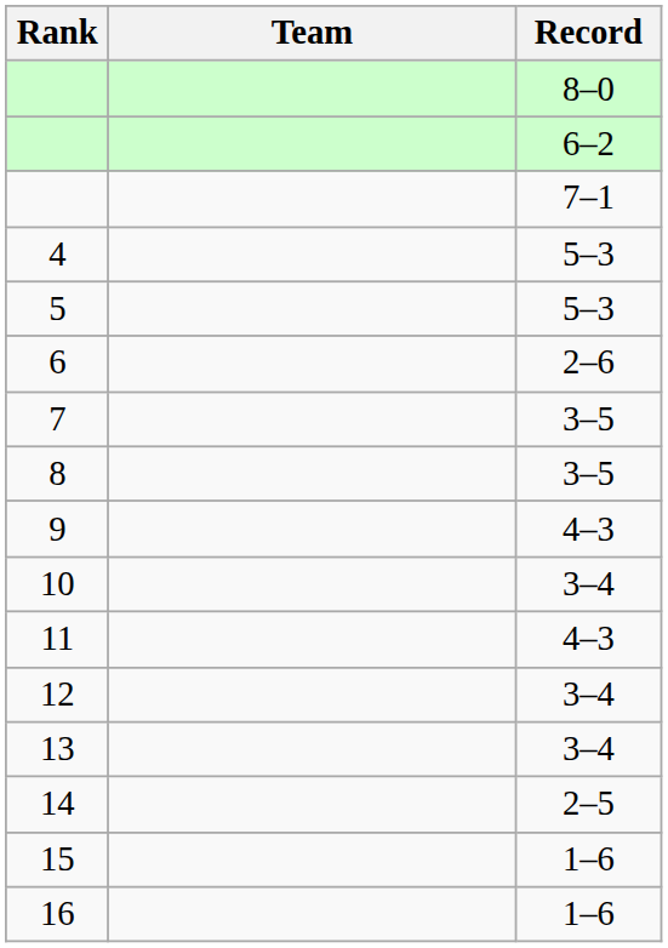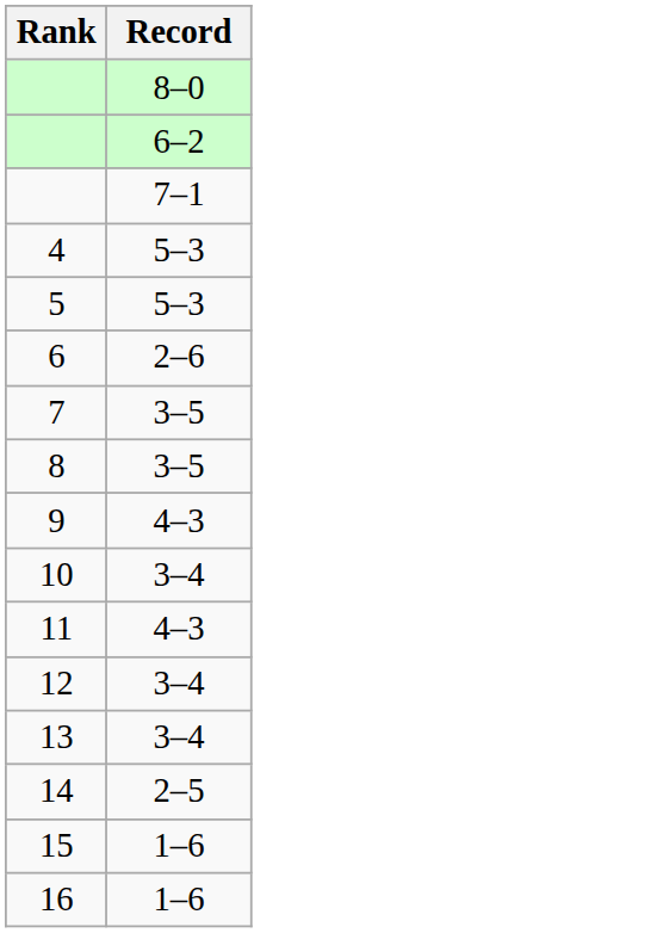 <table class="wikitable" style="text-align: center;">
 <tr>
 <th width=40>Rank</th>
-<th width=180>Team</th>
 <th width=60>Record</th>
 </tr>
 <tr bgcolor="#ccffcc">
 <td></td>
-<td align="left"></td>
 <td>8–0</td>
 </tr>
 <tr bgcolor="#ccffcc">
 <td></td>
-<td align="left"></td>
 <td>6–2</td>
 </tr>
 <tr>
 <td></td>
-<td align="left"></td>
 <td>7–1</td>
 </tr>
 <tr>
 <td>4</td>
-<td align="left"></td>
 <td>5–3</td>
 </tr>
 <tr>
 <td>5</td>
-<td align="left"></td>
 <td>5–3</td>
 </tr>
 <tr>
 <td>6</td>
-<td align="left"></td>
 <td>2–6</td>
 </tr>
 <tr>
 <td>7</td>
-<td align="left"></td>
 <td>3–5</td>
 </tr>
 <tr>
 <td>8</td>
-<td align="left"></td>
 <td>3–5</td>
 </tr>
 <tr>
 <td>9</td>
-<td align="left"></td>
 <td>4–3</td>
 </tr>
 <tr>
 <td>10</td>
-<td align="left"></td>
 <td>3–4</td>
 </tr>
 <tr>
 <td>11</td>
-<td align="left"></td>
 <td>4–3</td>
 </tr>
 <tr>
 <td>12</td>
-<td align="left"></td>
 <td>3–4</td>
 </tr>
 <tr>
 <td>13</td>
-<td align="left"></td>
 <td>3–4</td>
 </tr>
 <tr>
 <td>14</td>
-<td align="left"></td>
 <td>2–5</td>
 </tr>
 <tr>
 <td>15</td>
-<td align="left"></td>
 <td>1–6</td>
 </tr>
 <tr>
 <td>16</td>
-<td align="left"></td>
 <td>1–6</td>
 </tr>
 </table>
